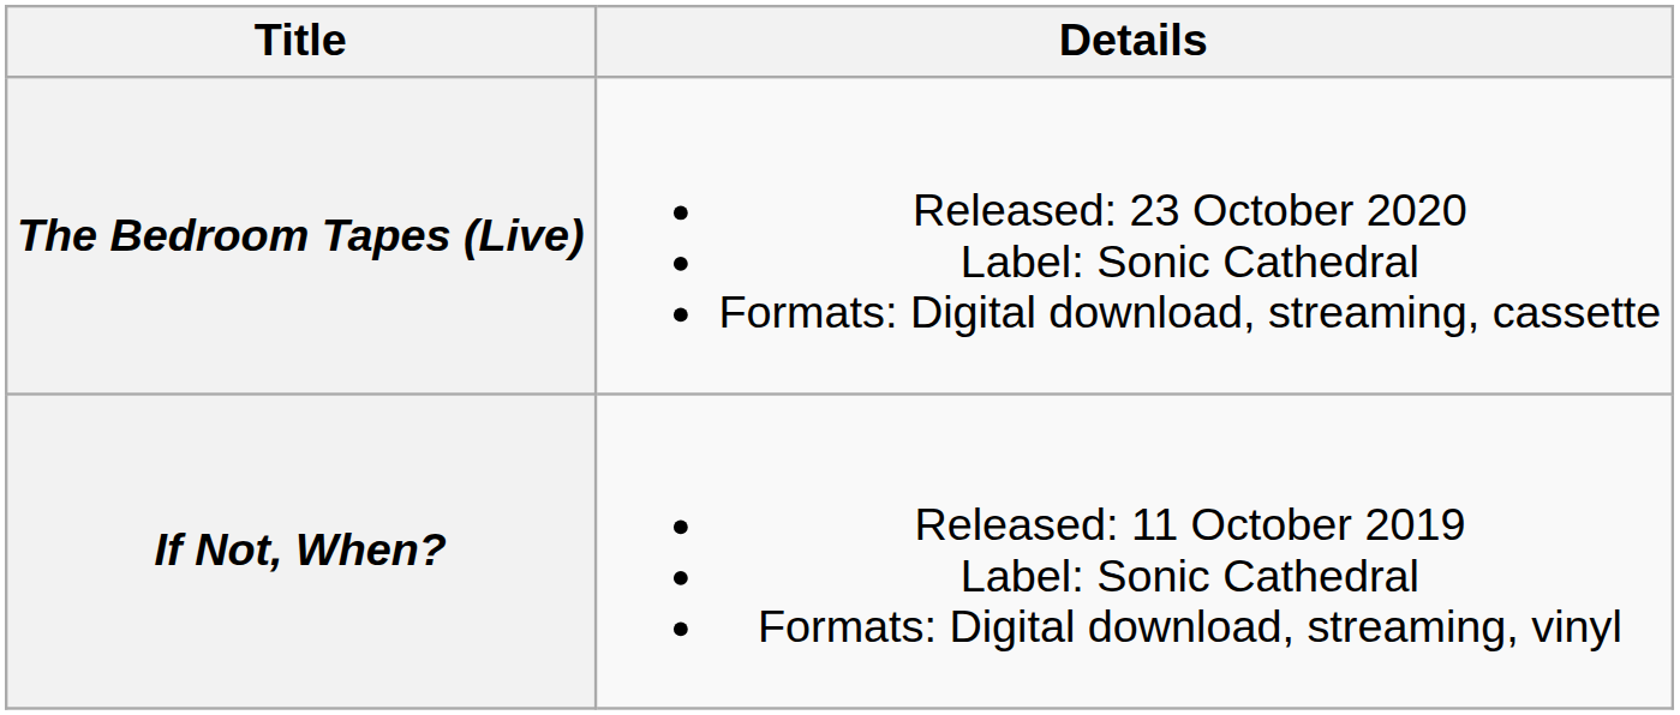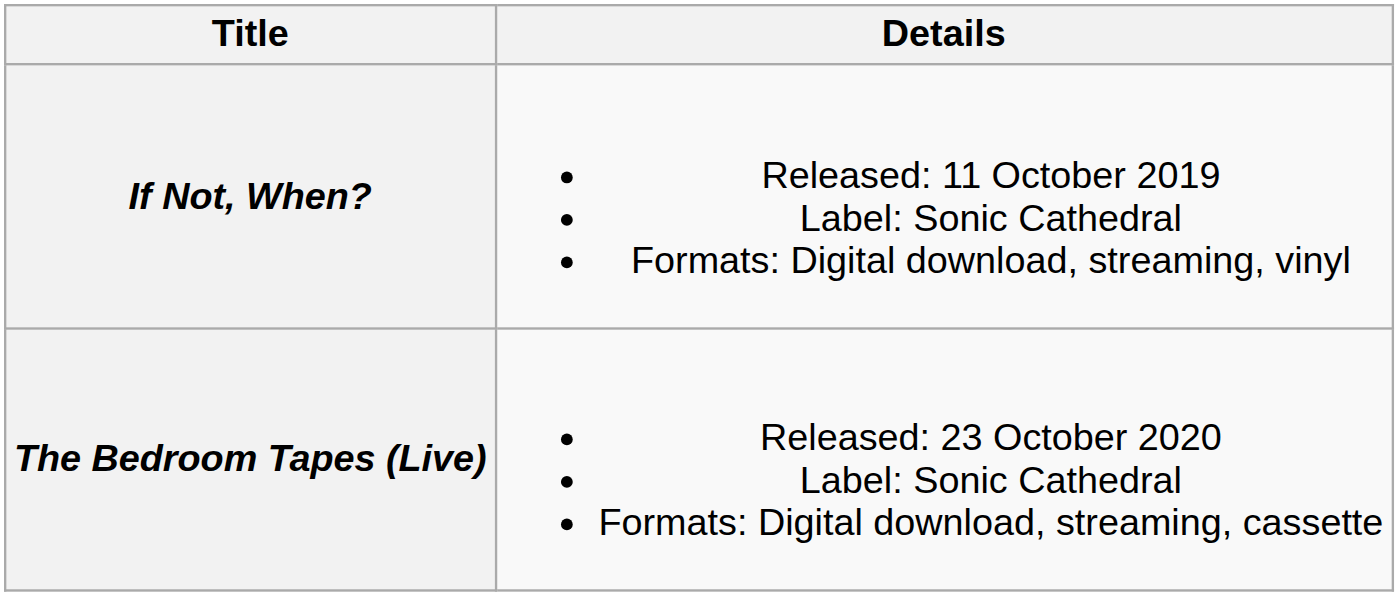 <table class="wikitable plainrowheaders" style="text-align:center;">
 <tr>
 <th>Title</th>
 <th>Details</th>
 </tr>
 <tr>
+<th scope="row"><em>If Not, When?</em></th>
+<td><br><ul><li>Released: 11 October 2019</li><li>Label: Sonic Cathedral</li><li>Formats: Digital download, streaming, vinyl</li></ul></td>
+</tr>
+<tr>
 <th scope="row"><em>The Bedroom Tapes (Live)</em></th>
 <td><br><ul><li>Released: 23 October 2020</li><li>Label: Sonic Cathedral</li><li>Formats: Digital download, streaming, cassette</li></ul></td>
 </tr>
-<tr>
-<th scope="row"><em>If Not, When?</em></th>
-<td><br><ul><li>Released: 11 October 2019</li><li>Label: Sonic Cathedral</li><li>Formats: Digital download, streaming, vinyl</li></ul></td>
-</tr>
 </table>
